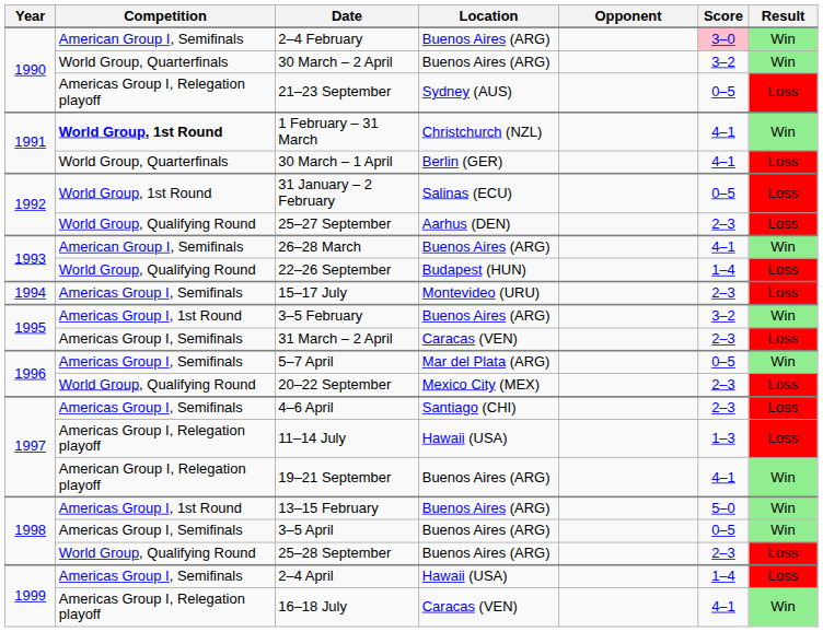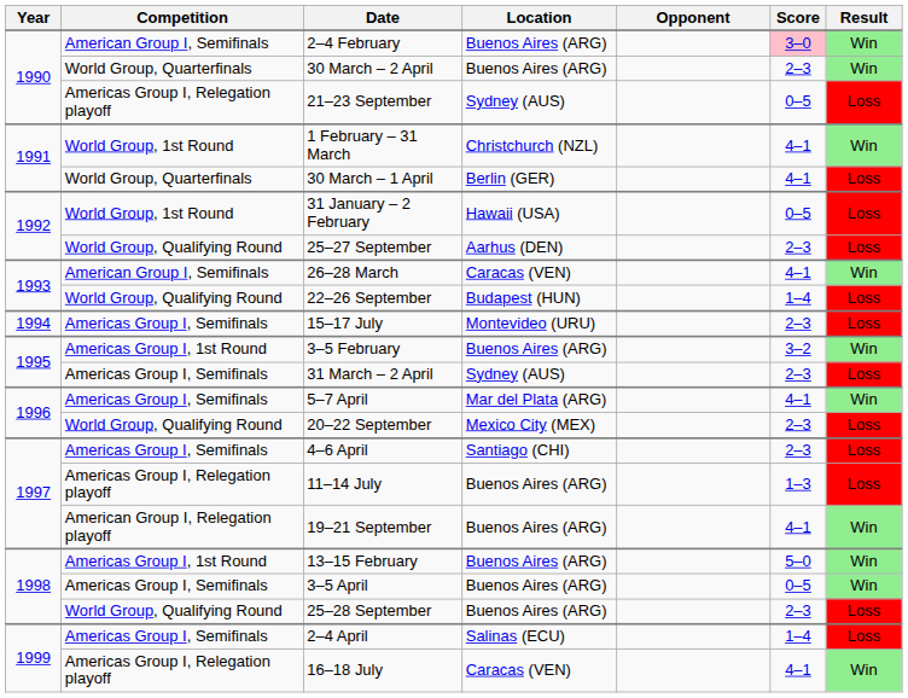 <table class="wikitable collapsible collapsed">
 <tr>
 <th width="50">Year</th>
 <th width="240">Competition</th>
 <th width="155">Date</th>
 <th width="150">Location</th>
 <th width="150">Opponent</th>
 <th width="50">Score</th>
 <th width="70">Result</th>
 </tr>
 <tr style="border-top:2px solid gray;">
 <td align="center" rowspan="3"><a href='#'>1990</a></td>
 <td><a href='#'>American Group I</a>, Semifinals</td>
 <td>2–4 February</td>
 <td><a href='#'>Buenos Aires</a> (ARG)</td>
 <td></td>
 <td align="center" style="background: pink;"><a href='#'>3–0</a></td>
 <td align="center" bgcolor=lightgreen>Win</td>
 </tr>
 <tr>
 <td>World Group, Quarterfinals</td>
 <td>30 March – 2 April</td>
 <td>Buenos Aires (ARG)</td>
 <td></td>
-<td align="center"><a href='#'>3–2</a></td>
+<td align="center"><a href='#'>2–3</a></td>
 <td align="center" bgcolor=lightgreen>Win</td>
 </tr>
 <tr>
 <td>Americas Group I, Relegation playoff</td>
 <td>21–23 September</td>
 <td><a href='#'>Sydney</a> (AUS)</td>
 <td></td>
 <td align="center"><a href='#'>0–5</a></td>
 <td align="center" bgcolor=red>Loss</td>
 </tr>
 <tr style="border-top:2px solid gray;">
 <td align="center" rowspan="2"><a href='#'>1991</a></td>
-<td><strong><a href='#'>World Group</a>, 1st Round</strong></td>
+<td><a href='#'>World Group</a>, 1st Round</td>
 <td>1 February – 31 March</td>
 <td><a href='#'>Christchurch</a> (NZL)</td>
 <td></td>
 <td align="center"><a href='#'>4–1</a></td>
 <td align="center" bgcolor=lightgreen>Win</td>
 </tr>
 <tr>
 <td>World Group, Quarterfinals</td>
 <td>30 March – 1 April</td>
 <td><a href='#'>Berlin</a> (GER)</td>
 <td></td>
 <td align="center"><a href='#'>4–1</a></td>
 <td align="center" bgcolor=red>Loss</td>
 </tr>
 <tr style="border-top:2px solid gray;">
 <td align="center" rowspan="2"><a href='#'>1992</a></td>
 <td><a href='#'>World Group</a>, 1st Round</td>
 <td>31 January – 2 February</td>
-<td><a href='#'>Salinas</a> (ECU)</td>
+<td><a href='#'>Hawaii</a> (USA)</td>
 <td></td>
 <td align="center"><a href='#'>0–5</a></td>
 <td align="center" bgcolor=red>Loss</td>
 </tr>
 <tr>
 <td><a href='#'>World Group</a>, Qualifying Round</td>
 <td>25–27 September</td>
 <td><a href='#'>Aarhus</a> (DEN)</td>
 <td></td>
 <td align="center"><a href='#'>2–3</a></td>
 <td align="center" bgcolor=red>Loss</td>
 </tr>
 <tr style="border-top:2px solid gray;">
 <td align="center" rowspan="2"><a href='#'>1993</a></td>
 <td><a href='#'>American Group I</a>, Semifinals</td>
 <td>26–28 March</td>
-<td><a href='#'>Buenos Aires</a> (ARG)</td>
+<td><a href='#'>Caracas</a> (VEN)</td>
 <td></td>
 <td align="center"><a href='#'>4–1</a></td>
 <td align="center" bgcolor=lightgreen>Win</td>
 </tr>
 <tr>
 <td><a href='#'>World Group</a>, Qualifying Round</td>
 <td>22–26 September</td>
 <td><a href='#'>Budapest</a> (HUN)</td>
 <td></td>
 <td align="center"><a href='#'>1–4</a></td>
 <td align="center" bgcolor=red>Loss</td>
 </tr>
 <tr style="border-top:2px solid gray;">
 <td align="center"><a href='#'>1994</a></td>
 <td><a href='#'>Americas Group I</a>, Semifinals</td>
 <td>15–17 July</td>
 <td><a href='#'>Montevideo</a> (URU)</td>
 <td></td>
 <td align="center"><a href='#'>2–3</a></td>
 <td align="center" bgcolor=red>Loss</td>
 </tr>
 <tr style="border-top:2px solid gray;">
 <td align="center" rowspan="2"><a href='#'>1995</a></td>
 <td><a href='#'>Americas Group I</a>, 1st Round</td>
 <td>3–5 February</td>
 <td><a href='#'>Buenos Aires</a> (ARG)</td>
 <td></td>
 <td align="center"><a href='#'>3–2</a></td>
 <td align="center" bgcolor=lightgreen>Win</td>
 </tr>
 <tr>
 <td>Americas Group I, Semifinals</td>
 <td>31 March – 2 April</td>
-<td><a href='#'>Caracas</a> (VEN)</td>
+<td><a href='#'>Sydney</a> (AUS)</td>
 <td></td>
 <td align="center"><a href='#'>2–3</a></td>
 <td align="center" bgcolor=red>Loss</td>
 </tr>
 <tr style="border-top:2px solid gray;">
 <td align="center" rowspan="2"><a href='#'>1996</a></td>
 <td><a href='#'>Americas Group I</a>, Semifinals</td>
 <td>5–7 April</td>
 <td><a href='#'>Mar del Plata</a> (ARG)</td>
 <td></td>
-<td align="center"><a href='#'>0–5</a></td>
+<td align="center"><a href='#'>4–1</a></td>
 <td align="center" bgcolor=lightgreen>Win</td>
 </tr>
 <tr>
 <td><a href='#'>World Group</a>, Qualifying Round</td>
 <td>20–22 September</td>
 <td><a href='#'>Mexico City</a> (MEX)</td>
 <td></td>
 <td align="center"><a href='#'>2–3</a></td>
 <td align="center" bgcolor=red>Loss</td>
 </tr>
 <tr style="border-top:2px solid gray;">
 <td align="center" rowspan="3"><a href='#'>1997</a></td>
 <td><a href='#'>Americas Group I</a>, Semifinals</td>
 <td>4–6 April</td>
 <td><a href='#'>Santiago</a> (CHI)</td>
 <td></td>
 <td align="center"><a href='#'>2–3</a></td>
 <td align="center" bgcolor=red>Loss</td>
 </tr>
 <tr>
 <td>Americas Group I, Relegation playoff</td>
 <td>11–14 July</td>
-<td><a href='#'>Hawaii</a> (USA)</td>
+<td>Buenos Aires (ARG)</td>
 <td></td>
 <td align="center"><a href='#'>1–3</a></td>
 <td align="center" bgcolor=red>Loss</td>
 </tr>
 <tr>
 <td>American Group I, Relegation playoff</td>
 <td>19–21 September</td>
 <td>Buenos Aires (ARG)</td>
 <td></td>
 <td align="center"><a href='#'>4–1</a></td>
 <td align="center" bgcolor=lightgreen>Win</td>
 </tr>
 <tr style="border-top:2px solid gray;">
 <td align="center" rowspan="3"><a href='#'>1998</a></td>
 <td><a href='#'>Americas Group I</a>, 1st Round</td>
 <td>13–15 February</td>
 <td><a href='#'>Buenos Aires</a> (ARG)</td>
 <td></td>
 <td align="center"><a href='#'>5–0</a></td>
 <td align="center" bgcolor=lightgreen>Win</td>
 </tr>
 <tr>
 <td>Americas Group I, Semifinals</td>
 <td>3–5 April</td>
 <td>Buenos Aires (ARG)</td>
 <td></td>
 <td align="center"><a href='#'>0–5</a></td>
 <td align="center" bgcolor=lightgreen>Win</td>
 </tr>
 <tr>
 <td><a href='#'>World Group</a>, Qualifying Round</td>
 <td>25–28 September</td>
 <td>Buenos Aires (ARG)</td>
 <td></td>
 <td align="center"><a href='#'>2–3</a></td>
 <td align="center" bgcolor=red>Loss</td>
 </tr>
 <tr style="border-top:2px solid gray;">
 <td align="center" rowspan="2"><a href='#'>1999</a></td>
 <td><a href='#'>Americas Group I</a>, Semifinals</td>
 <td>2–4 April</td>
-<td><a href='#'>Hawaii</a> (USA)</td>
+<td><a href='#'>Salinas</a> (ECU)</td>
 <td></td>
 <td align="center"><a href='#'>1–4</a></td>
 <td align="center" bgcolor=red>Loss</td>
 </tr>
 <tr>
 <td>Americas Group I, Relegation playoff</td>
 <td>16–18 July</td>
 <td><a href='#'>Caracas</a> (VEN)</td>
 <td></td>
 <td align="center"><a href='#'>4–1</a></td>
 <td align="center" bgcolor=lightgreen>Win</td>
 </tr>
 </table>
